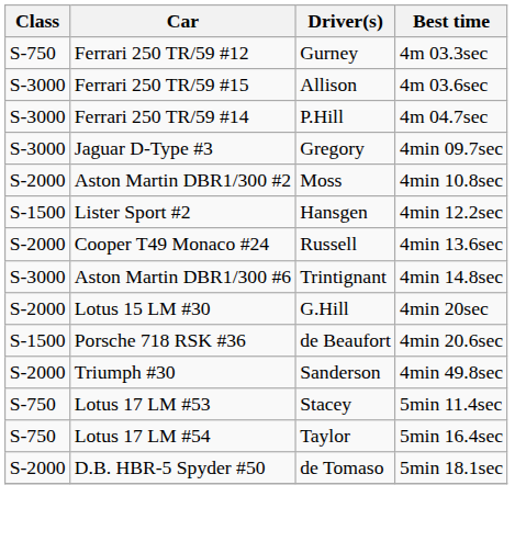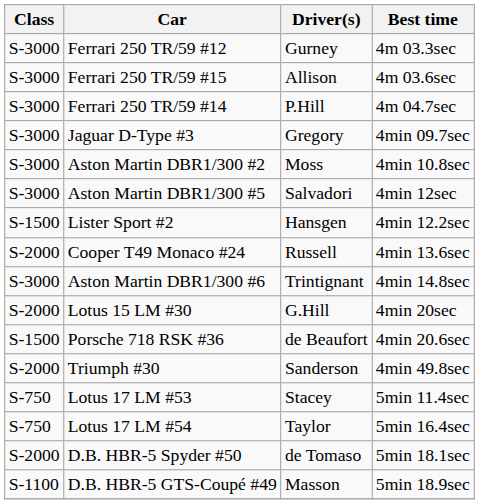 <table class="wikitable" style="font-size: 95%;">
 <tr>
 <th>Class</th>
 <th>Car</th>
 <th>Driver(s)</th>
 <th>Best time</th>
 </tr>
 <tr>
-<td>S-750</td>
+<td>S-3000</td>
 <td>Ferrari 250 TR/59 #12</td>
 <td>Gurney</td>
 <td>4m 03.3sec</td>
 </tr>
 <tr>
 <td>S-3000</td>
 <td>Ferrari 250 TR/59 #15</td>
 <td>Allison</td>
 <td>4m 03.6sec</td>
 </tr>
 <tr>
 <td>S-3000</td>
 <td>Ferrari 250 TR/59 #14</td>
 <td>P.Hill</td>
 <td>4m 04.7sec</td>
 </tr>
 <tr>
 <td>S-3000</td>
 <td>Jaguar D-Type #3</td>
 <td>Gregory</td>
 <td>4min 09.7sec</td>
 </tr>
 <tr>
-<td>S-2000</td>
+<td>S-3000</td>
 <td>Aston Martin DBR1/300 #2</td>
 <td>Moss</td>
 <td>4min 10.8sec</td>
+</tr>
+<tr>
+<td>S-3000</td>
+<td>Aston Martin DBR1/300 #5</td>
+<td>Salvadori</td>
+<td>4min 12sec</td>
 </tr>
 <tr>
 <td>S-1500</td>
 <td>Lister Sport #2</td>
 <td>Hansgen</td>
 <td>4min 12.2sec</td>
 </tr>
 <tr>
 <td>S-2000</td>
 <td>Cooper T49 Monaco #24</td>
 <td>Russell</td>
 <td>4min 13.6sec</td>
 </tr>
 <tr>
 <td>S-3000</td>
 <td>Aston Martin DBR1/300 #6</td>
 <td>Trintignant</td>
 <td>4min 14.8sec</td>
 </tr>
 <tr>
 <td>S-2000</td>
 <td>Lotus 15 LM #30</td>
 <td>G.Hill</td>
 <td>4min 20sec</td>
 </tr>
 <tr>
 <td>S-1500</td>
 <td>Porsche 718 RSK #36</td>
 <td>de Beaufort</td>
 <td>4min 20.6sec</td>
 </tr>
 <tr>
 <td>S-2000</td>
 <td>Triumph  #30</td>
 <td>Sanderson</td>
 <td>4min 49.8sec</td>
 </tr>
 <tr>
 <td>S-750</td>
 <td>Lotus 17 LM #53</td>
 <td>Stacey</td>
 <td>5min 11.4sec</td>
 </tr>
 <tr>
 <td>S-750</td>
 <td>Lotus 17 LM #54</td>
 <td>Taylor</td>
 <td>5min 16.4sec</td>
 </tr>
 <tr>
 <td>S-2000</td>
 <td>D.B. HBR-5 Spyder #50</td>
 <td>de Tomaso</td>
 <td>5min 18.1sec</td>
 </tr>
 <tr>
+<td>S-1100</td>
+<td>D.B. HBR-5 GTS-Coupé #49</td>
+<td>Masson</td>
+<td>5min 18.9sec</td>
+</tr>
+<tr>
 </tr>
 </table>
